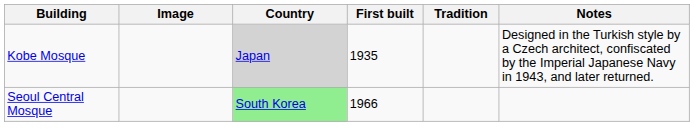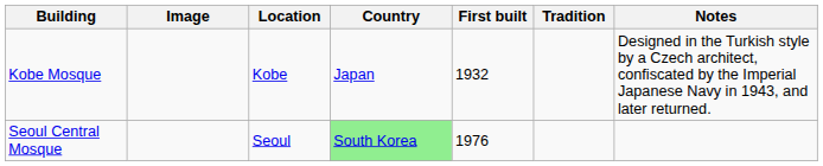 <table class="wikitable sortable">
 <tr>
 <th style="width:15%">Building</th>
 <th class="unsortable"; style="width:15%">Image</th>
+<th style="width:10%">Location</th>
 <th style="width:15%">Country</th>
 <th style="width:10%">First built</th>
 <th style="width:10%">Tradition</th>
 <th class="unsortable"; style="width:25%">Notes</th>
 </tr>
 <tr>
 <td><a href='#'>Kobe Mosque</a></td>
 <td></td>
-<td style="background: lightgrey;"><a href='#'>Japan</a></td>
-<td>1935</td>
+<td><a href='#'>Kobe</a></td>
+<td><a href='#'>Japan</a></td>
+<td>1932</td>
 <td></td>
 <td>Designed in the Turkish style by a Czech architect, confiscated by the Imperial Japanese Navy in 1943, and later returned.</td>
 </tr>
 <tr>
 <td><a href='#'>Seoul Central Mosque</a></td>
 <td></td>
+<td><a href='#'>Seoul</a></td>
 <td style="background: lightgreen;"><a href='#'>South Korea</a></td>
-<td>1966</td>
+<td>1976</td>
 <td></td>
 <td></td>
 </tr>
 </table>
